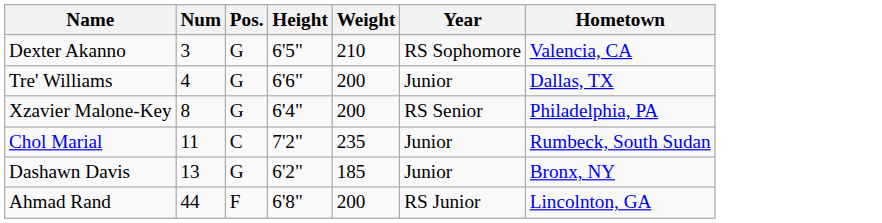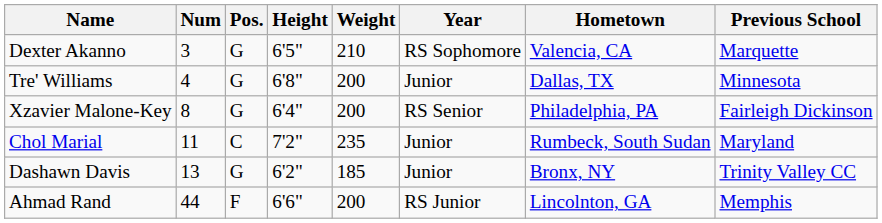 <table class="wikitable sortable" style="font-size:100%;" border="1">
 <tr>
 <th>Name</th>
 <th>Num</th>
 <th>Pos.</th>
 <th>Height</th>
 <th>Weight</th>
 <th>Year</th>
 <th>Hometown</th>
+<th class="unsortable">Previous School</th>
 </tr>
 <tr>
 <td>Dexter Akanno</td>
 <td>3</td>
 <td>G</td>
 <td>6'5"</td>
 <td>210</td>
 <td>RS Sophomore</td>
 <td><a href='#'>Valencia, CA</a></td>
+<td><a href='#'>Marquette</a></td>
 </tr>
 <tr>
 <td>Tre' Williams</td>
 <td>4</td>
 <td>G</td>
-<td>6'6"</td>
+<td>6'8"</td>
 <td>200</td>
 <td>Junior</td>
 <td><a href='#'>Dallas, TX</a></td>
+<td><a href='#'>Minnesota</a></td>
 </tr>
 <tr>
 <td>Xzavier Malone-Key</td>
 <td>8</td>
 <td>G</td>
 <td>6'4"</td>
 <td>200</td>
 <td>RS Senior</td>
 <td><a href='#'>Philadelphia, PA</a></td>
+<td><a href='#'>Fairleigh Dickinson</a></td>
 </tr>
 <tr>
 <td><a href='#'>Chol Marial</a></td>
 <td>11</td>
 <td>C</td>
 <td>7'2"</td>
 <td>235</td>
 <td>Junior</td>
 <td><a href='#'>Rumbeck, South Sudan</a></td>
+<td><a href='#'>Maryland</a></td>
 </tr>
 <tr>
 <td>Dashawn Davis</td>
 <td>13</td>
 <td>G</td>
 <td>6'2"</td>
 <td>185</td>
 <td>Junior</td>
 <td><a href='#'>Bronx, NY</a></td>
+<td><a href='#'>Trinity Valley CC</a></td>
 </tr>
 <tr>
 <td>Ahmad Rand</td>
 <td>44</td>
 <td>F</td>
-<td>6'8"</td>
+<td>6'6"</td>
 <td>200</td>
 <td>RS Junior</td>
 <td><a href='#'>Lincolnton, GA</a></td>
+<td><a href='#'>Memphis</a></td>
 </tr>
 </table>
